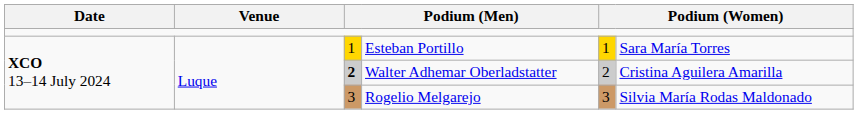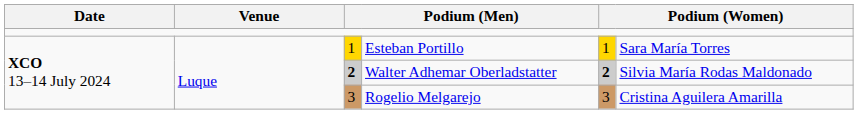 <table class="wikitable" width=70%>
 <tr>
 <th>Date</th>
 <th width=20%>Venue</th>
 <th colspan=2 width=30%>Podium (Men)</th>
 <th colspan=2 width=30%>Podium (Women)</th>
 </tr>
 <tr>
 <td colspan=6></td>
 </tr>
 <tr>
 <td rowspan=3><strong>XCO</strong> <br> 13–14 July 2024</td>
 <td rowspan=3><br><a href='#'>Luque</a></td>
 <td bgcolor=FFD700>1</td>
 <td><a href='#'>Esteban Portillo</a></td>
 <td bgcolor=FFD700>1</td>
 <td><a href='#'>Sara María Torres</a></td>
 </tr>
 <tr>
 <td bgcolor=CCCCCC><strong>2</strong></td>
 <td><a href='#'>Walter Adhemar Oberladstatter</a></td>
-<td bgcolor=CCCCCC>2</td>
-<td><a href='#'>Cristina Aguilera Amarilla</a></td>
+<td bgcolor=CCCCCC><strong>2</strong></td>
+<td><a href='#'>Silvia María Rodas Maldonado</a></td>
 </tr>
 <tr>
 <td bgcolor=CC9966>3</td>
 <td><a href='#'>Rogelio Melgarejo</a></td>
 <td bgcolor=CC9966>3</td>
-<td><a href='#'>Silvia María Rodas Maldonado</a></td>
+<td><a href='#'>Cristina Aguilera Amarilla</a></td>
 </tr>
 </table>
